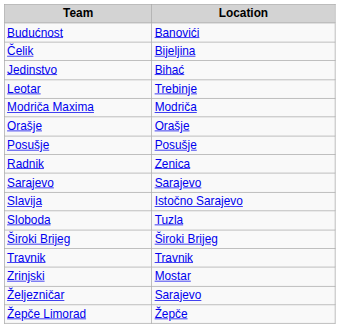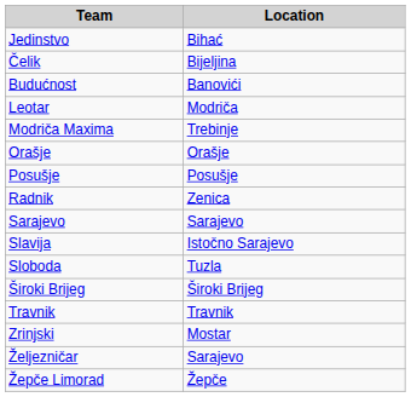 <table class="wikitable" style="text-align:left">
 <tr>
 <th style="background:lightgrey;width:12em">Team</th>
 <th style="background:lightgrey;width:15em">Location</th>
 </tr>
 <tr>
-<td><a href='#'>Budućnost</a></td>
-<td><a href='#'>Banovići</a></td>
+<td><a href='#'>Jedinstvo</a></td>
+<td><a href='#'>Bihać</a></td>
 </tr>
 <tr>
 <td><a href='#'>Čelik</a></td>
 <td><a href='#'>Bijeljina</a></td>
 </tr>
 <tr>
-<td><a href='#'>Jedinstvo</a></td>
-<td><a href='#'>Bihać</a></td>
+<td><a href='#'>Budućnost</a></td>
+<td><a href='#'>Banovići</a></td>
 </tr>
 <tr>
 <td><a href='#'>Leotar</a></td>
-<td><a href='#'>Trebinje</a></td>
+<td><a href='#'>Modriča</a></td>
 </tr>
 <tr>
 <td><a href='#'>Modriča Maxima</a></td>
-<td><a href='#'>Modriča</a></td>
+<td><a href='#'>Trebinje</a></td>
 </tr>
 <tr>
 <td><a href='#'>Orašje</a></td>
 <td><a href='#'>Orašje</a></td>
 </tr>
 <tr>
 <td><a href='#'>Posušje</a></td>
 <td><a href='#'>Posušje</a></td>
 </tr>
 <tr>
 <td><a href='#'>Radnik</a></td>
 <td><a href='#'>Zenica</a></td>
 </tr>
 <tr>
 <td><a href='#'>Sarajevo</a></td>
 <td><a href='#'>Sarajevo</a></td>
 </tr>
 <tr>
 <td><a href='#'>Slavija</a></td>
 <td><a href='#'>Istočno Sarajevo</a></td>
 </tr>
 <tr>
 <td><a href='#'>Sloboda</a></td>
 <td><a href='#'>Tuzla</a></td>
 </tr>
 <tr>
 <td><a href='#'>Široki Brijeg</a></td>
 <td><a href='#'>Široki Brijeg</a></td>
 </tr>
 <tr>
 <td><a href='#'>Travnik</a></td>
 <td><a href='#'>Travnik</a></td>
 </tr>
 <tr>
 <td><a href='#'>Zrinjski</a></td>
 <td><a href='#'>Mostar</a></td>
 </tr>
 <tr>
 <td><a href='#'>Željezničar</a></td>
 <td><a href='#'>Sarajevo</a></td>
 </tr>
 <tr>
 <td><a href='#'>Žepče Limorad</a></td>
 <td><a href='#'>Žepče</a></td>
 </tr>
 </table>
